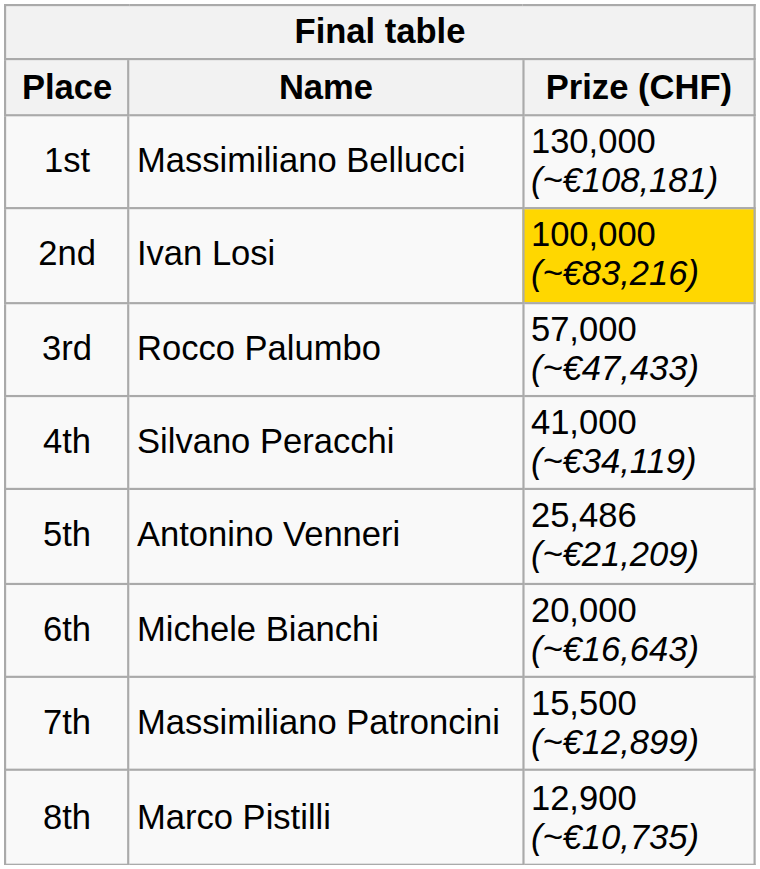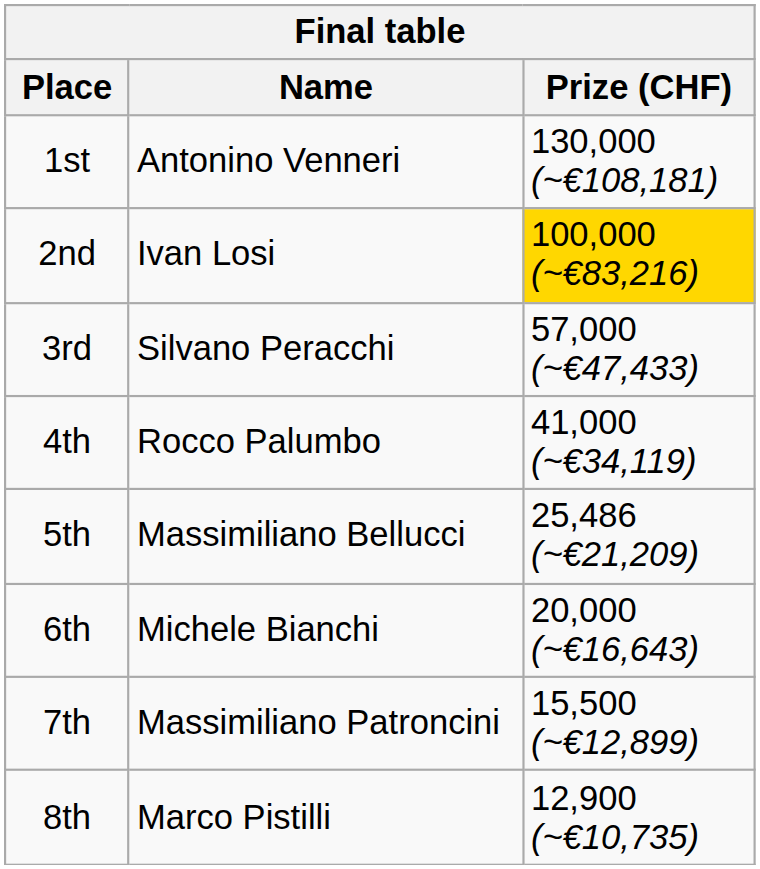 <table class="wikitable">
 <tr>
 <th colspan="3">Final table</th>
 </tr>
 <tr>
 <th style="width:50px;">Place</th>
 <th style="width:175px;">Name</th>
 <th style="width:100px;">Prize (CHF)</th>
 </tr>
 <tr>
 <td style="text-align:center;">1st</td>
-<td> Massimiliano Bellucci</td>
+<td> Antonino Venneri</td>
 <td>130,000<br><em>(~€108,181)</em></td>
 </tr>
 <tr>
 <td style="text-align:center;">2nd</td>
 <td> Ivan Losi</td>
 <td style="background: gold;">100,000<br><em>(~€83,216)</em></td>
 </tr>
 <tr>
 <td style="text-align:center;">3rd</td>
-<td> Rocco Palumbo</td>
+<td> Silvano Peracchi</td>
 <td>57,000<br><em>(~€47,433)</em></td>
 </tr>
 <tr>
 <td style="text-align:center;">4th</td>
-<td> Silvano Peracchi</td>
+<td> Rocco Palumbo</td>
 <td>41,000<br><em>(~€34,119)</em></td>
 </tr>
 <tr>
 <td style="text-align:center;">5th</td>
-<td> Antonino Venneri</td>
+<td> Massimiliano Bellucci</td>
 <td>25,486<br><em>(~€21,209)</em></td>
 </tr>
 <tr>
 <td style="text-align:center;">6th</td>
 <td> Michele Bianchi</td>
 <td>20,000<br><em>(~€16,643)</em></td>
 </tr>
 <tr>
 <td style="text-align:center;">7th</td>
 <td> Massimiliano Patroncini</td>
 <td>15,500<br><em>(~€12,899)</em></td>
 </tr>
 <tr>
 <td style="text-align:center;">8th</td>
 <td> Marco Pistilli</td>
 <td>12,900<br><em>(~€10,735)</em></td>
 </tr>
 </table>
